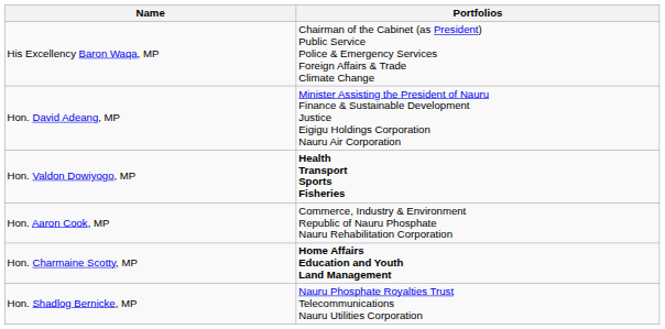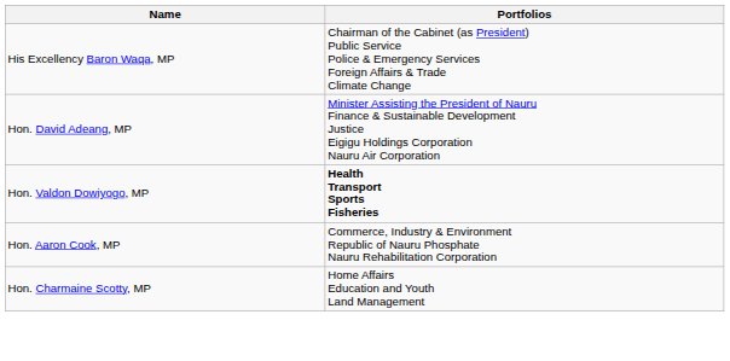 <table class="wikitable" style="width:50%;">
 <tr>
 <th>Name</th>
 <th>Portfolios</th>
 </tr>
 <tr>
 <td>His Excellency <a href='#'>Baron Waqa</a>, MP</td>
 <td>Chairman of the Cabinet (as <a href='#'>President</a>)<br>Public Service<br>Police & Emergency Services<br>Foreign Affairs & Trade<br>Climate Change</td>
 </tr>
 <tr>
 <td>Hon. <a href='#'>David Adeang</a>, MP</td>
 <td><a href='#'>Minister Assisting the President of Nauru</a><br>Finance & Sustainable Development<br>Justice<br>Eigigu Holdings Corporation<br>Nauru Air Corporation</td>
 </tr>
 <tr>
 <td>Hon. <a href='#'>Valdon Dowiyogo</a>, MP</td>
 <td><strong>Health<br>Transport<br>Sports<br>Fisheries</strong></td>
 </tr>
 <tr>
 <td>Hon. <a href='#'>Aaron Cook</a>, MP</td>
 <td>Commerce, Industry & Environment<br>Republic of Nauru Phosphate<br>Nauru Rehabilitation Corporation</td>
 </tr>
 <tr>
 <td>Hon. <a href='#'>Charmaine Scotty</a>, MP</td>
-<td><strong>Home Affairs<br>Education and Youth<br>Land Management</strong></td>
-</tr>
-<tr>
-<td>Hon. <a href='#'>Shadlog Bernicke</a>, MP</td>
-<td><a href='#'>Nauru Phosphate Royalties Trust</a><br>Telecommunications<br>Nauru Utilities Corporation</td>
+<td>Home Affairs<br>Education and Youth<br>Land Management</td>
 </tr>
 </table>
